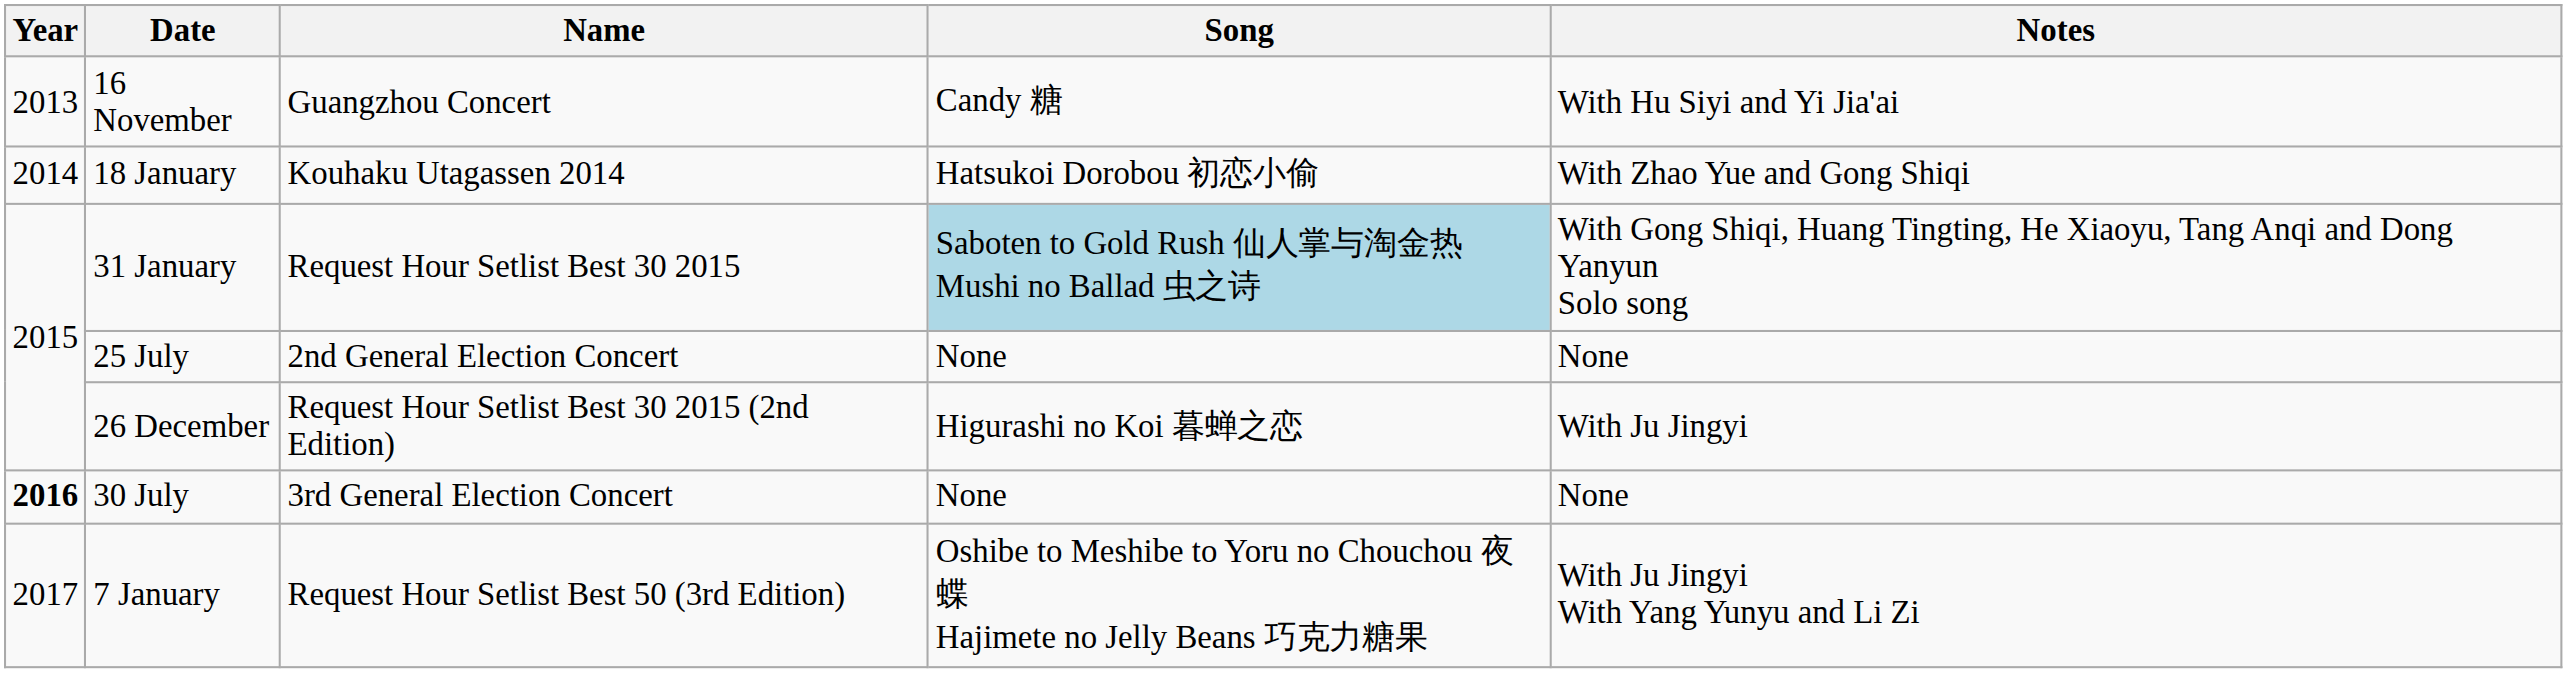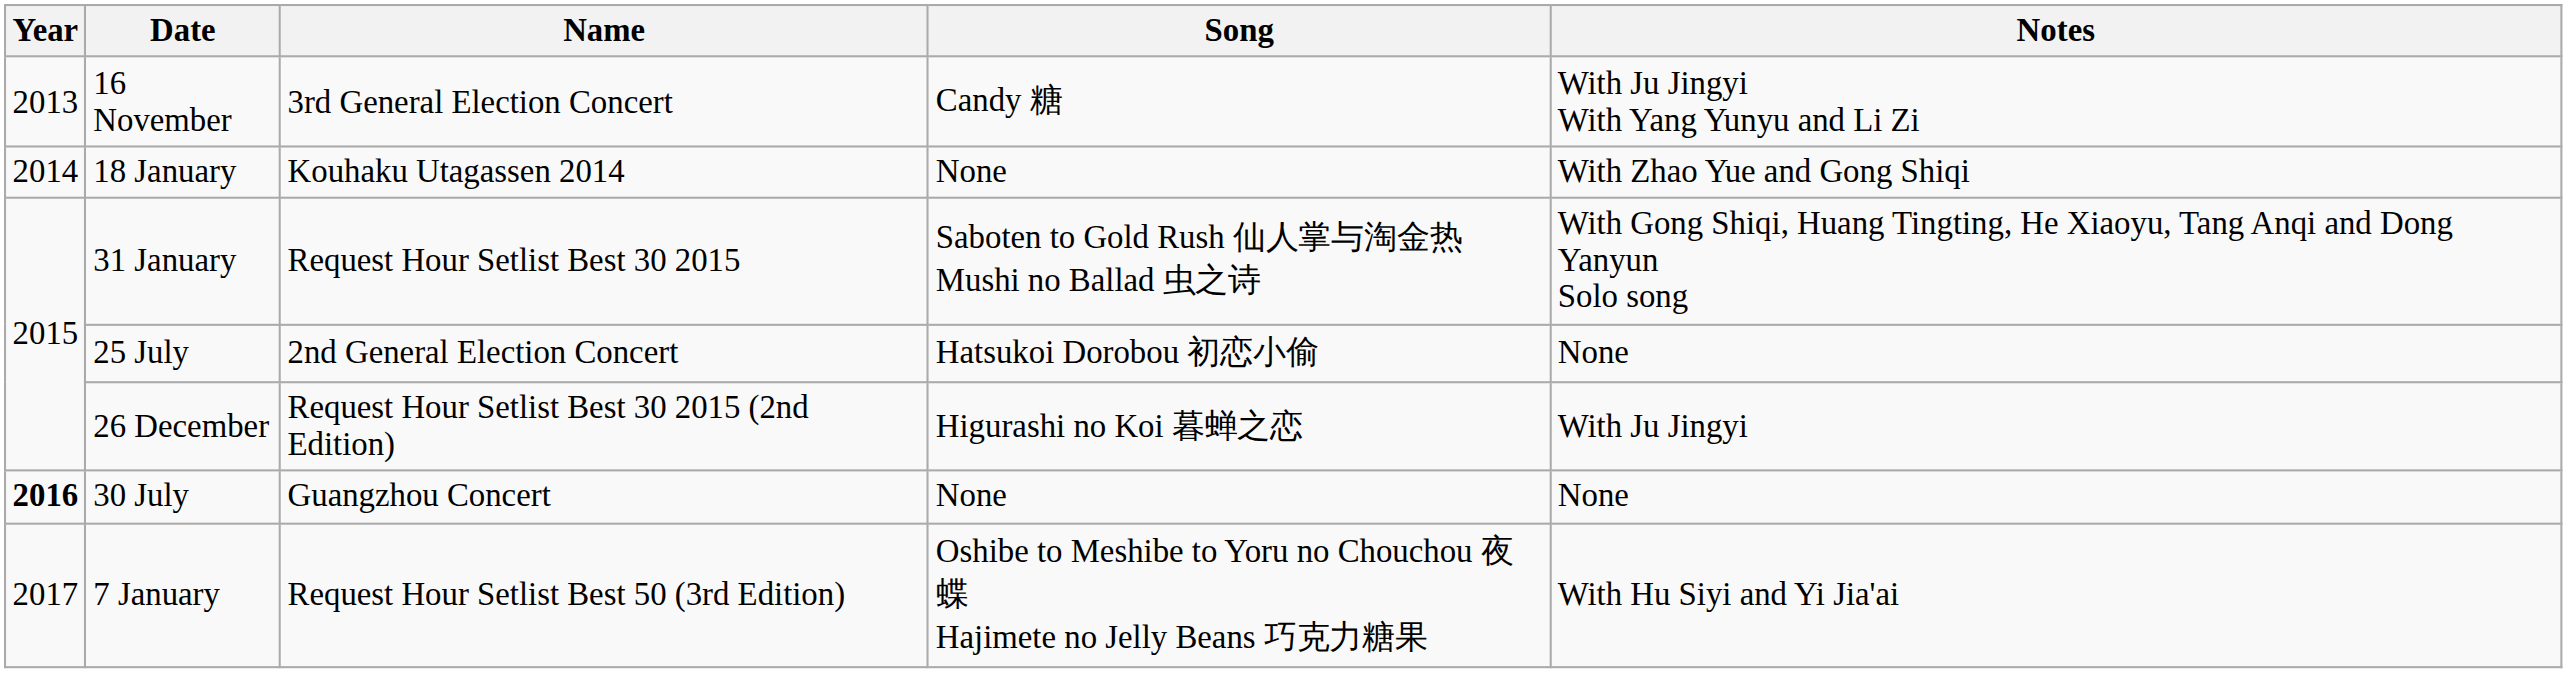 <table class="wikitable">
 <tr>
 <th>Year</th>
 <th>Date</th>
 <th>Name</th>
 <th>Song</th>
 <th>Notes</th>
 </tr>
 <tr>
 <td>2013</td>
 <td>16 November</td>
-<td>Guangzhou Concert</td>
+<td>3rd General Election Concert</td>
 <td>Candy 糖</td>
-<td>With Hu Siyi and Yi Jia'ai</td>
+<td>With Ju Jingyi <br> With Yang Yunyu and Li Zi</td>
 </tr>
 <tr>
 <td>2014</td>
 <td>18 January</td>
 <td>Kouhaku Utagassen 2014</td>
-<td>Hatsukoi Dorobou 初恋小偷</td>
+<td>None</td>
 <td>With Zhao Yue and Gong Shiqi</td>
 </tr>
 <tr>
 <td rowspan="3">2015</td>
 <td>31 January</td>
 <td>Request Hour Setlist Best 30 2015</td>
-<td style="background: lightblue;">Saboten to Gold Rush 仙人掌与淘金热 <br> Mushi no Ballad 虫之诗</td>
+<td>Saboten to Gold Rush 仙人掌与淘金热 <br> Mushi no Ballad 虫之诗</td>
 <td>With Gong Shiqi, Huang Tingting, He Xiaoyu, Tang Anqi and Dong Yanyun <br> Solo song</td>
 </tr>
 <tr>
 <td>25 July</td>
 <td>2nd General Election Concert</td>
-<td>None</td>
+<td>Hatsukoi Dorobou 初恋小偷</td>
 <td>None</td>
 </tr>
 <tr>
 <td>26 December</td>
 <td>Request Hour Setlist Best 30 2015 (2nd Edition)</td>
 <td>Higurashi no Koi 暮蝉之恋</td>
 <td>With Ju Jingyi</td>
 </tr>
 <tr>
 <td><strong>2016</strong></td>
 <td>30 July</td>
-<td>3rd General Election Concert</td>
+<td>Guangzhou Concert</td>
 <td>None</td>
 <td>None</td>
 </tr>
 <tr>
 <td>2017</td>
 <td>7 January</td>
 <td>Request Hour Setlist Best 50 (3rd Edition)</td>
 <td>Oshibe to Meshibe to Yoru no Chouchou 夜蝶 <br> Hajimete no Jelly Beans 巧克力糖果</td>
-<td>With Ju Jingyi <br> With Yang Yunyu and Li Zi</td>
+<td>With Hu Siyi and Yi Jia'ai</td>
 </tr>
 </table>
